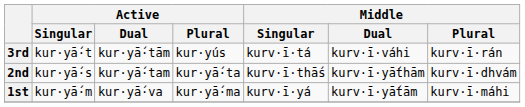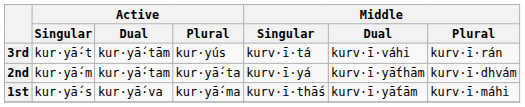 <table class="wikitable" border="1">
 <tr>
 <th rowspan="2"></th>
 <th colspan="3">Active</th>
 <th colspan="3">Middle</th>
 </tr>
 <tr>
 <th>Singular</th>
 <th>Dual</th>
 <th>Plural</th>
 <th>Singular</th>
 <th>Dual</th>
 <th>Plural</th>
 </tr>
 <tr>
 <th>3rd</th>
 <td>kur·yā́·t</td>
 <td>kur·yā́·tām</td>
 <td>kur·yús</td>
 <td>kurv·ī·tá</td>
 <td>kurv·ī·váhi</td>
 <td>kurv·ī·rán</td>
 </tr>
 <tr>
 <th>2nd</th>
-<td>kur·yā́·s</td>
+<td>kur·yā́·m</td>
 <td>kur·yā́·tam</td>
 <td>kur·yā́·ta</td>
-<td>kurv·ī·thā́s</td>
+<td>kurv·ī·yá</td>
 <td>kurv·ī·yā́thām</td>
 <td>kurv·ī·dhvám</td>
 </tr>
 <tr>
 <th>1st</th>
-<td>kur·yā́·m</td>
+<td>kur·yā́·s</td>
 <td>kur·yā́·va</td>
 <td>kur·yā́·ma</td>
-<td>kurv·ī·yá</td>
+<td>kurv·ī·thā́s</td>
 <td>kurv·ī·yā́tām</td>
 <td>kurv·ī·máhi</td>
 </tr>
 <tr>
 </tr>
 </table>
